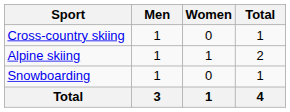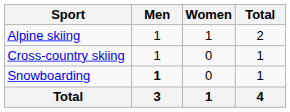 <table class="wikitable sortable" style=text-align:center>
 <tr>
 <th width=150>Sport</th>
 <th width=55>Men</th>
 <th width=55>Women</th>
 <th width=55>Total</th>
 </tr>
 <tr>
+<td align=left><a href='#'>Alpine skiing</a></td>
+<td>1</td>
+<td>1</td>
+<td>2</td>
+</tr>
+<tr>
 <td align=left><a href='#'>Cross-country skiing</a></td>
 <td>1</td>
 <td>0</td>
 <td>1</td>
 </tr>
 <tr>
-<td align=left><a href='#'>Alpine skiing</a></td>
-<td>1</td>
-<td>1</td>
-<td>2</td>
-</tr>
-<tr>
 <td align=left><a href='#'>Snowboarding</a></td>
-<td>1</td>
+<td><strong>1</strong></td>
 <td>0</td>
 <td>1</td>
 </tr>
 <tr>
 <th>Total</th>
 <th>3</th>
 <th>1</th>
 <th>4</th>
 </tr>
 </table>
